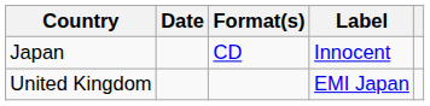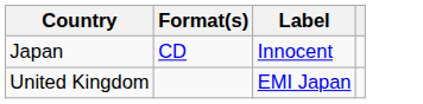 <table class="wikitable">
 <tr>
 <th>Country</th>
-<th>Date</th>
 <th>Format(s)</th>
 <th>Label</th>
 <th></th>
 </tr>
 <tr>
 <td>Japan</td>
-<td></td>
 <td><a href='#'>CD</a></td>
 <td><a href='#'>Innocent</a></td>
 <td></td>
 </tr>
 <tr>
 <td>United Kingdom</td>
 <td></td>
-<td></td>
 <td><a href='#'>EMI Japan</a></td>
 <td></td>
 </tr>
 </table>
